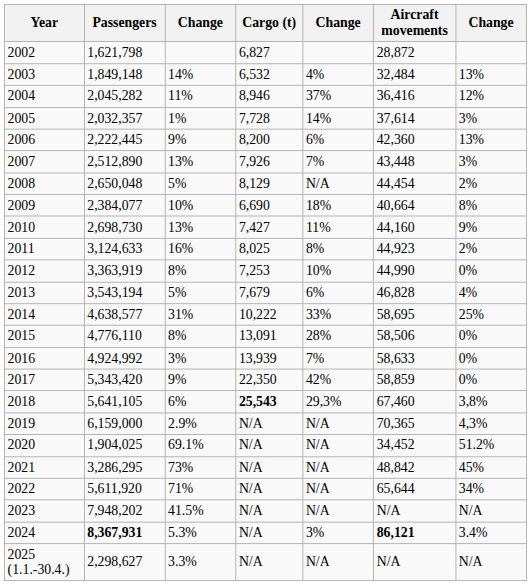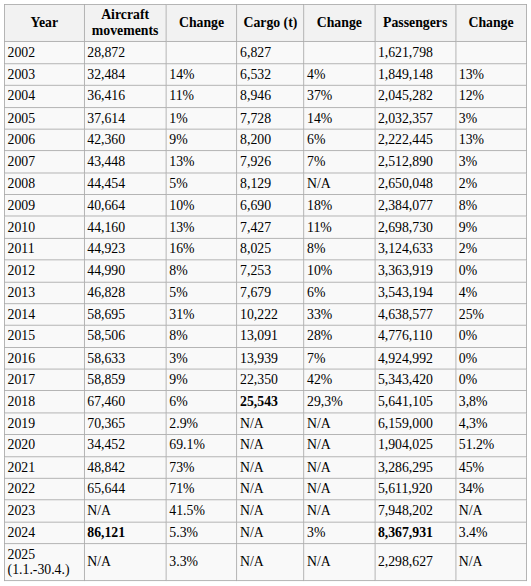 <table class="wikitable">
 <tr>
 <th width="100">Year</th>
-<th width="100">Passengers</th>
+<th width="100">Aircraft movements</th>
 <th width="100">Change</th>
 <th width="100">Cargo (t)</th>
 <th width="100">Change</th>
-<th width="100">Aircraft movements</th>
+<th width="100">Passengers</th>
 <th width="100">Change</th>
 </tr>
 <tr>
 <td>2002</td>
-<td>1,621,798</td>
+<td>28,872</td>
 <td></td>
 <td>6,827</td>
 <td></td>
-<td>28,872</td>
+<td>1,621,798</td>
 <td></td>
 </tr>
 <tr>
 <td>2003</td>
-<td>1,849,148</td>
+<td>32,484</td>
 <td>14%</td>
 <td>6,532</td>
 <td>4%</td>
-<td>32,484</td>
+<td>1,849,148</td>
 <td>13%</td>
 </tr>
 <tr>
 <td>2004</td>
-<td>2,045,282</td>
+<td>36,416</td>
 <td>11%</td>
 <td>8,946</td>
 <td>37%</td>
-<td>36,416</td>
+<td>2,045,282</td>
 <td>12%</td>
 </tr>
 <tr>
 <td>2005</td>
-<td>2,032,357</td>
+<td>37,614</td>
 <td>1%</td>
 <td>7,728</td>
 <td>14%</td>
-<td>37,614</td>
+<td>2,032,357</td>
 <td>3%</td>
 </tr>
 <tr>
 <td>2006</td>
-<td>2,222,445</td>
+<td>42,360</td>
 <td>9%</td>
 <td>8,200</td>
 <td>6%</td>
-<td>42,360</td>
+<td>2,222,445</td>
 <td>13%</td>
 </tr>
 <tr>
 <td>2007</td>
-<td>2,512,890</td>
+<td>43,448</td>
 <td>13%</td>
 <td>7,926</td>
 <td>7%</td>
-<td>43,448</td>
+<td>2,512,890</td>
 <td>3%</td>
 </tr>
 <tr>
 <td>2008</td>
-<td>2,650,048</td>
+<td>44,454</td>
 <td>5%</td>
 <td>8,129</td>
 <td>N/A</td>
-<td>44,454</td>
+<td>2,650,048</td>
 <td>2%</td>
 </tr>
 <tr>
 <td>2009</td>
-<td>2,384,077</td>
+<td>40,664</td>
 <td>10%</td>
 <td>6,690</td>
 <td>18%</td>
-<td>40,664</td>
+<td>2,384,077</td>
 <td>8%</td>
 </tr>
 <tr>
 <td>2010</td>
-<td>2,698,730</td>
+<td>44,160</td>
 <td>13%</td>
 <td>7,427</td>
 <td>11%</td>
-<td>44,160</td>
+<td>2,698,730</td>
 <td>9%</td>
 </tr>
 <tr>
 <td>2011</td>
-<td>3,124,633</td>
+<td>44,923</td>
 <td>16%</td>
 <td>8,025</td>
 <td>8%</td>
-<td>44,923</td>
+<td>3,124,633</td>
 <td>2%</td>
 </tr>
 <tr>
 <td>2012</td>
-<td>3,363,919</td>
+<td>44,990</td>
 <td>8%</td>
 <td>7,253</td>
 <td>10%</td>
-<td>44,990</td>
+<td>3,363,919</td>
 <td>0%</td>
 </tr>
 <tr>
 <td>2013</td>
-<td>3,543,194</td>
+<td>46,828</td>
 <td>5%</td>
 <td>7,679</td>
 <td>6%</td>
-<td>46,828</td>
+<td>3,543,194</td>
 <td>4%</td>
 </tr>
 <tr>
 <td>2014</td>
-<td>4,638,577</td>
+<td>58,695</td>
 <td>31%</td>
 <td>10,222</td>
 <td>33%</td>
-<td>58,695</td>
+<td>4,638,577</td>
 <td>25%</td>
 </tr>
 <tr>
 <td>2015</td>
-<td>4,776,110</td>
+<td>58,506</td>
 <td>8%</td>
 <td>13,091</td>
 <td>28%</td>
-<td>58,506</td>
+<td>4,776,110</td>
 <td>0%</td>
 </tr>
 <tr>
 <td>2016</td>
-<td>4,924,992</td>
+<td>58,633</td>
 <td>3%</td>
 <td>13,939</td>
 <td>7%</td>
-<td>58,633</td>
+<td>4,924,992</td>
 <td>0%</td>
 </tr>
 <tr>
 <td>2017</td>
-<td>5,343,420</td>
+<td>58,859</td>
 <td>9%</td>
 <td>22,350</td>
 <td>42%</td>
-<td>58,859</td>
+<td>5,343,420</td>
 <td>0%</td>
 </tr>
 <tr>
 <td>2018</td>
-<td>5,641,105</td>
+<td>67,460</td>
 <td>6%</td>
 <td><strong>25,543</strong></td>
 <td>29,3%</td>
-<td>67,460</td>
+<td>5,641,105</td>
 <td>3,8%</td>
 </tr>
 <tr>
 <td>2019 </td>
-<td>6,159,000</td>
+<td>70,365</td>
 <td>2.9%</td>
 <td>N/A</td>
 <td>N/A</td>
-<td>70,365</td>
+<td>6,159,000</td>
 <td>4,3%</td>
 </tr>
 <tr>
 <td>2020</td>
-<td>1,904,025</td>
+<td>34,452</td>
 <td>69.1%</td>
 <td>N/A</td>
 <td>N/A</td>
-<td>34,452</td>
+<td>1,904,025</td>
 <td>51.2%</td>
 </tr>
 <tr>
 <td>2021</td>
-<td>3,286,295</td>
+<td>48,842</td>
 <td>73%</td>
 <td>N/A</td>
 <td>N/A</td>
-<td>48,842</td>
+<td>3,286,295</td>
 <td>45%</td>
 </tr>
 <tr>
 <td>2022</td>
-<td>5,611,920</td>
+<td>65,644</td>
 <td>71%</td>
 <td>N/A</td>
 <td>N/A</td>
-<td>65,644</td>
+<td>5,611,920</td>
 <td>34%</td>
 </tr>
 <tr>
 <td>2023 </td>
-<td>7,948,202</td>
+<td>N/A</td>
 <td> 41.5%</td>
 <td>N/A</td>
 <td>N/A</td>
-<td>N/A</td>
+<td>7,948,202</td>
 <td>N/A</td>
 </tr>
 <tr>
 <td>2024 </td>
-<td><strong>8,367,931</strong></td>
+<td><strong>86,121</strong></td>
 <td> 5.3%</td>
 <td>N/A</td>
 <td>3%</td>
-<td><strong>86,121</strong></td>
+<td><strong>8,367,931</strong></td>
 <td> 3.4%</td>
 </tr>
 <tr>
 <td>2025 (1.1.-30.4.) </td>
-<td>2,298,627</td>
+<td>N/A</td>
 <td> 3.3%</td>
 <td>N/A</td>
 <td>N/A</td>
-<td>N/A</td>
+<td>2,298,627</td>
 <td>N/A</td>
 </tr>
 </table>
